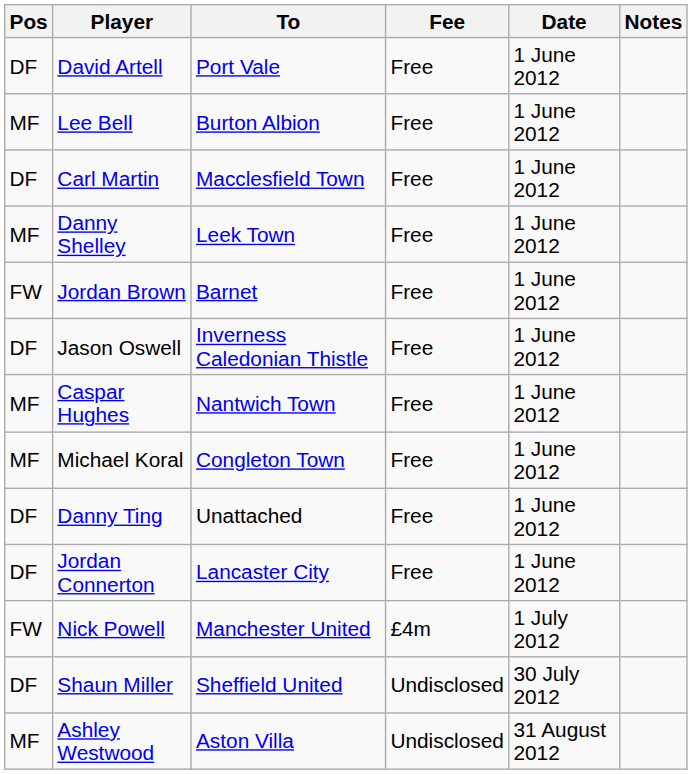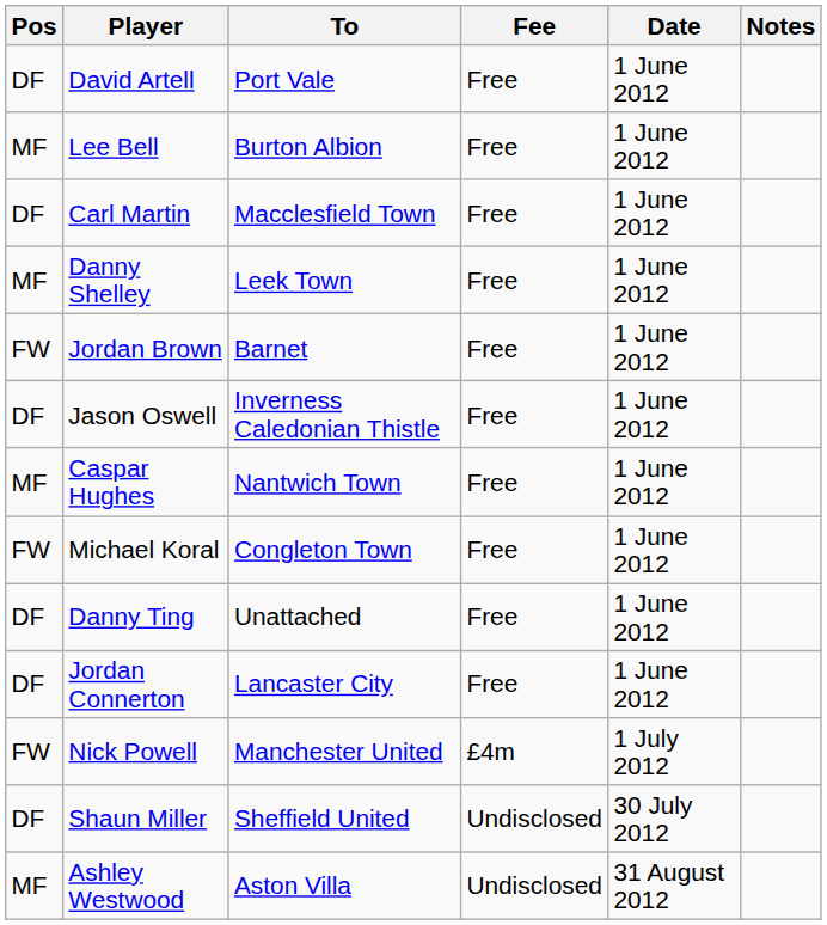 <table class="wikitable" style="width:80%; text-align:center; font-size:95%; text-align:left;">
 <tr>
 <th>Pos</th>
 <th>Player</th>
 <th>To</th>
 <th>Fee</th>
 <th>Date</th>
 <th>Notes</th>
 </tr>
 <tr>
 <td>DF</td>
 <td> <a href='#'>David Artell</a></td>
 <td> <a href='#'>Port Vale</a></td>
 <td>Free</td>
 <td>1 June 2012</td>
 <td></td>
 </tr>
 <tr>
 <td>MF</td>
 <td> <a href='#'>Lee Bell</a></td>
 <td> <a href='#'>Burton Albion</a></td>
 <td>Free</td>
 <td>1 June 2012</td>
 <td></td>
 </tr>
 <tr>
 <td>DF</td>
 <td> <a href='#'>Carl Martin</a></td>
 <td> <a href='#'>Macclesfield Town</a></td>
 <td>Free</td>
 <td>1 June 2012</td>
 <td></td>
 </tr>
 <tr>
 <td>MF</td>
 <td> <a href='#'>Danny Shelley</a></td>
 <td> <a href='#'>Leek Town</a></td>
 <td>Free</td>
 <td>1 June 2012</td>
 <td></td>
 </tr>
 <tr>
 <td>FW</td>
 <td> <a href='#'>Jordan Brown</a></td>
 <td> <a href='#'>Barnet</a></td>
 <td>Free</td>
 <td>1 June 2012</td>
 <td></td>
 </tr>
 <tr>
 <td>DF</td>
 <td> Jason Oswell</td>
 <td> <a href='#'>Inverness Caledonian Thistle</a></td>
 <td>Free</td>
 <td>1 June 2012</td>
 <td></td>
 </tr>
 <tr>
 <td>MF</td>
 <td> <a href='#'>Caspar Hughes</a></td>
 <td> <a href='#'>Nantwich Town</a></td>
 <td>Free</td>
 <td>1 June 2012</td>
 <td></td>
 </tr>
 <tr>
-<td>MF</td>
+<td>FW</td>
 <td> Michael Koral</td>
 <td> <a href='#'>Congleton Town</a></td>
 <td>Free</td>
 <td>1 June 2012</td>
 <td></td>
 </tr>
 <tr>
 <td>DF</td>
 <td> <a href='#'>Danny Ting</a></td>
 <td>Unattached</td>
 <td>Free</td>
 <td>1 June 2012</td>
 <td></td>
 </tr>
 <tr>
 <td>DF</td>
 <td> <a href='#'>Jordan Connerton</a></td>
 <td> <a href='#'>Lancaster City</a></td>
 <td>Free</td>
 <td>1 June 2012</td>
 <td></td>
 </tr>
 <tr>
 <td>FW</td>
 <td> <a href='#'>Nick Powell</a></td>
 <td> <a href='#'>Manchester United</a></td>
 <td>£4m</td>
 <td>1 July 2012</td>
 <td></td>
 </tr>
 <tr>
 <td>DF</td>
 <td> <a href='#'>Shaun Miller</a></td>
 <td> <a href='#'>Sheffield United</a></td>
 <td>Undisclosed</td>
 <td>30 July 2012</td>
 <td></td>
 </tr>
 <tr>
 <td>MF</td>
 <td> <a href='#'>Ashley Westwood</a></td>
 <td> <a href='#'>Aston Villa</a></td>
 <td>Undisclosed</td>
 <td>31 August 2012</td>
 <td></td>
 </tr>
 </table>
